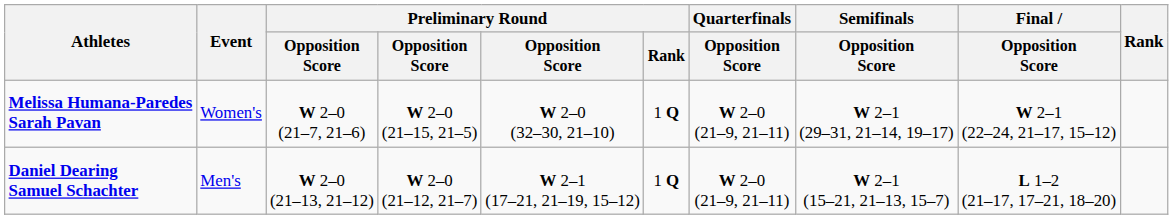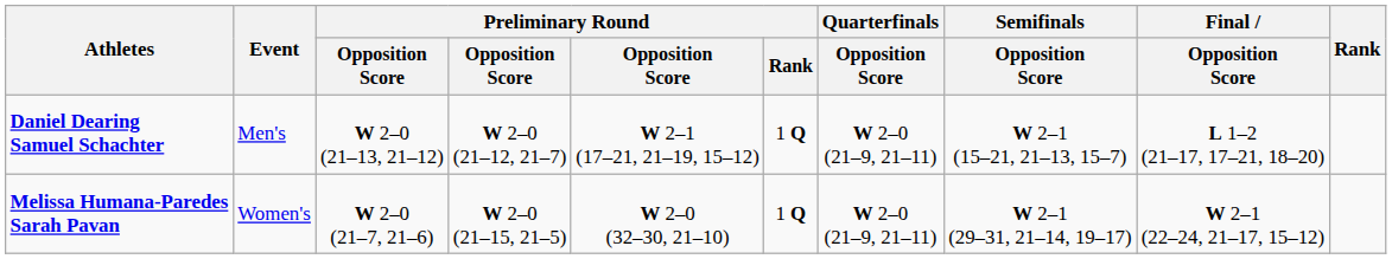 <table class=wikitable style=font-size:85%;text-align:center>
 <tr>
 <th rowspan=2>Athletes</th>
 <th rowspan=2>Event</th>
 <th colspan=4>Preliminary Round</th>
 <th>Quarterfinals</th>
 <th>Semifinals</th>
 <th>Final / </th>
 <th rowspan=2>Rank</th>
 </tr>
 <tr style=font-size:95%>
 <th>Opposition<br>Score</th>
 <th>Opposition<br>Score</th>
 <th>Opposition<br>Score</th>
 <th>Rank</th>
 <th>Opposition<br>Score</th>
 <th>Opposition<br>Score</th>
 <th>Opposition<br>Score</th>
 </tr>
 <tr align=center>
+<td align=left><strong><a href='#'>Daniel Dearing</a><br><a href='#'>Samuel Schachter</a></strong></td>
+<td align=left><a href='#'>Men's</a></td>
+<td><br><strong>W</strong> 2–0<br>(21–13, 21–12)</td>
+<td><br><strong>W</strong> 2–0<br>(21–12, 21–7)</td>
+<td><br><strong>W</strong> 2–1<br>(17–21, 21–19, 15–12)</td>
+<td>1 <strong>Q</strong></td>
+<td><br><strong>W</strong> 2–0<br>(21–9, 21–11)</td>
+<td><br><strong>W</strong> 2–1<br>(15–21, 21–13, 15–7)</td>
+<td><br><strong>L</strong> 1–2<br>(21–17, 17–21, 18–20)</td>
+<td></td>
+</tr>
+<tr align=center>
 <td align=left><strong><a href='#'>Melissa Humana-Paredes</a><br><a href='#'>Sarah Pavan</a></strong></td>
 <td align=left><a href='#'>Women's</a></td>
 <td><br><strong>W</strong> 2–0<br>(21–7, 21–6)</td>
 <td><br><strong>W</strong> 2–0<br>(21–15, 21–5)</td>
 <td><br><strong>W</strong> 2–0<br>(32–30, 21–10)</td>
 <td>1 <strong>Q</strong></td>
 <td><br><strong>W</strong> 2–0<br>(21–9, 21–11)</td>
 <td><br><strong>W</strong> 2–1<br>(29–31, 21–14, 19–17)</td>
 <td><br><strong>W</strong> 2–1<br>(22–24, 21–17, 15–12)</td>
 <td></td>
 </tr>
-<tr align=center>
-<td align=left><strong><a href='#'>Daniel Dearing</a><br><a href='#'>Samuel Schachter</a></strong></td>
-<td align=left><a href='#'>Men's</a></td>
-<td><br><strong>W</strong> 2–0<br>(21–13, 21–12)</td>
-<td><br><strong>W</strong> 2–0<br>(21–12, 21–7)</td>
-<td><br><strong>W</strong> 2–1<br>(17–21, 21–19, 15–12)</td>
-<td>1 <strong>Q</strong></td>
-<td><br><strong>W</strong> 2–0<br>(21–9, 21–11)</td>
-<td><br><strong>W</strong> 2–1<br>(15–21, 21–13, 15–7)</td>
-<td><br><strong>L</strong> 1–2<br>(21–17, 17–21, 18–20)</td>
-<td></td>
-</tr>
 </table>
